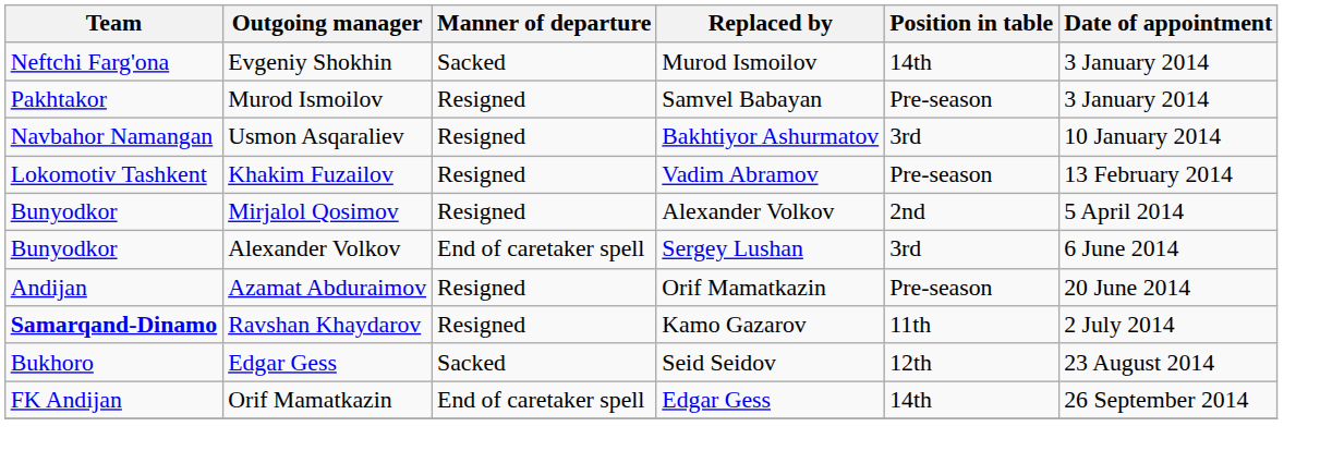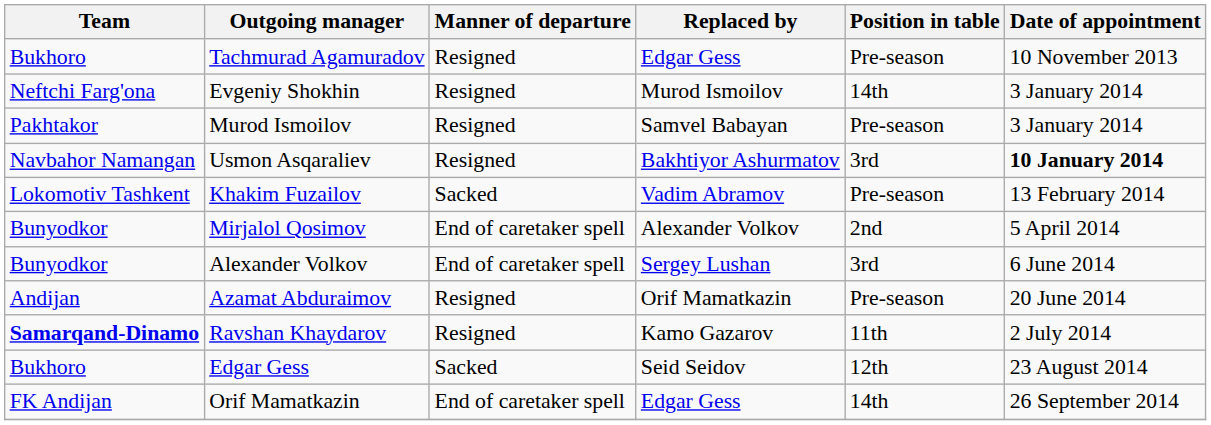 <table class="wikitable">
 <tr>
 <th>Team</th>
 <th>Outgoing manager</th>
 <th>Manner of departure</th>
 <th>Replaced by</th>
 <th>Position in table</th>
 <th>Date of appointment</th>
 </tr>
 <tr>
+<td><a href='#'>Bukhoro</a></td>
+<td> <a href='#'>Tachmurad Agamuradov</a></td>
+<td>Resigned</td>
+<td> <a href='#'>Edgar Gess</a></td>
+<td>Pre-season</td>
+<td>10 November 2013</td>
+</tr>
+<tr>
 <td><a href='#'>Neftchi Farg'ona</a></td>
 <td> Evgeniy Shokhin</td>
-<td>Sacked</td>
+<td>Resigned</td>
 <td> Murod Ismoilov</td>
 <td>14th</td>
 <td>3 January 2014 </td>
 </tr>
 <tr>
 <td><a href='#'>Pakhtakor</a></td>
 <td> Murod Ismoilov</td>
 <td>Resigned</td>
 <td> Samvel Babayan</td>
 <td>Pre-season</td>
 <td>3 January 2014</td>
 </tr>
 <tr>
 <td><a href='#'>Navbahor Namangan</a></td>
 <td> Usmon Asqaraliev</td>
 <td>Resigned</td>
 <td> <a href='#'>Bakhtiyor Ashurmatov</a></td>
 <td>3rd</td>
-<td>10 January 2014</td>
+<td><strong>10 January 2014</strong></td>
 </tr>
 <tr>
 <td><a href='#'>Lokomotiv Tashkent</a></td>
 <td> <a href='#'>Khakim Fuzailov</a></td>
-<td>Resigned</td>
+<td>Sacked</td>
 <td> <a href='#'>Vadim Abramov</a></td>
 <td>Pre-season</td>
 <td>13 February 2014</td>
 </tr>
 <tr>
 <td><a href='#'>Bunyodkor</a></td>
 <td> <a href='#'>Mirjalol Qosimov</a></td>
-<td>Resigned</td>
+<td>End of caretaker spell</td>
 <td> Alexander Volkov</td>
 <td>2nd</td>
 <td>5 April 2014</td>
 </tr>
 <tr>
 <td><a href='#'>Bunyodkor</a></td>
 <td> Alexander Volkov</td>
 <td>End of caretaker spell</td>
 <td> <a href='#'>Sergey Lushan</a></td>
 <td>3rd</td>
 <td>6 June 2014</td>
 </tr>
 <tr>
 <td><a href='#'>Andijan</a></td>
 <td> <a href='#'>Azamat Abduraimov</a></td>
 <td>Resigned</td>
 <td> Orif Mamatkazin</td>
 <td>Pre-season</td>
 <td>20 June 2014</td>
 </tr>
 <tr>
 <td><strong><a href='#'>Samarqand-Dinamo</a></strong></td>
 <td> <a href='#'>Ravshan Khaydarov</a></td>
 <td>Resigned</td>
 <td> Kamo Gazarov</td>
 <td>11th</td>
 <td>2 July 2014</td>
 </tr>
 <tr>
 <td><a href='#'>Bukhoro</a></td>
 <td> <a href='#'>Edgar Gess</a></td>
 <td>Sacked</td>
 <td> Seid Seidov</td>
 <td>12th</td>
 <td>23 August 2014</td>
 </tr>
 <tr>
 <td><a href='#'>FK Andijan</a></td>
 <td> Orif Mamatkazin</td>
 <td>End of caretaker spell</td>
 <td> <a href='#'>Edgar Gess</a></td>
 <td>14th</td>
 <td>26 September 2014</td>
 </tr>
 <tr>
 </tr>
 </table>
